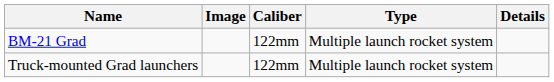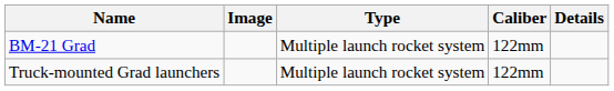 <table class="wikitable sortable">
 <tr>
 <th>Name</th>
 <th>Image</th>
+<th>Type</th>
 <th>Caliber</th>
-<th>Type</th>
 <th>Details</th>
 </tr>
 <tr>
 <td><a href='#'>BM-21 Grad</a></td>
 <td></td>
+<td>Multiple launch rocket system</td>
 <td>122mm</td>
-<td>Multiple launch rocket system</td>
 <td></td>
 </tr>
 <tr>
 <td>Truck-mounted Grad launchers</td>
 <td></td>
+<td>Multiple launch rocket system</td>
 <td>122mm</td>
-<td>Multiple launch rocket system</td>
 <td></td>
 </tr>
 </table>
